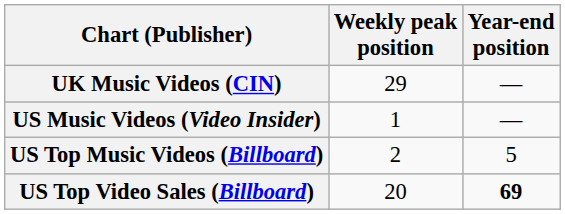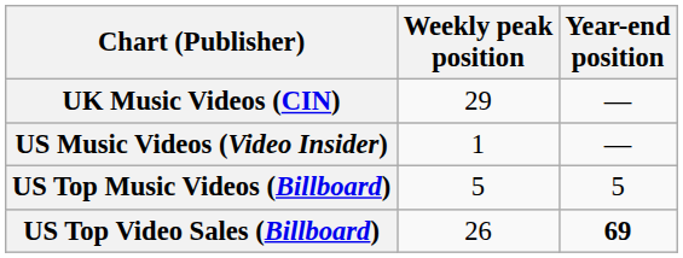 <table class="wikitable sortable plainrowheaders" style="text-align:center">
 <tr>
 <th scope="col">Chart (Publisher)</th>
 <th scope="col">Weekly peak<br>position</th>
 <th scope="col">Year-end<br>position</th>
 </tr>
 <tr>
 <th scope="row">UK Music Videos (<a href='#'>CIN</a>)</th>
 <td>29</td>
 <td>—</td>
 </tr>
 <tr>
 <th scope="row">US Music Videos (<em>Video Insider</em>)</th>
 <td>1</td>
 <td>—</td>
 </tr>
 <tr>
 <th scope="row">US Top Music Videos (<em><a href='#'>Billboard</a></em>)</th>
-<td>2</td>
+<td>5</td>
 <td>5</td>
 </tr>
 <tr>
 <th scope="row">US Top Video Sales (<em><a href='#'>Billboard</a></em>)</th>
-<td>20</td>
+<td>26</td>
 <td><strong>69</strong></td>
 </tr>
 </table>
